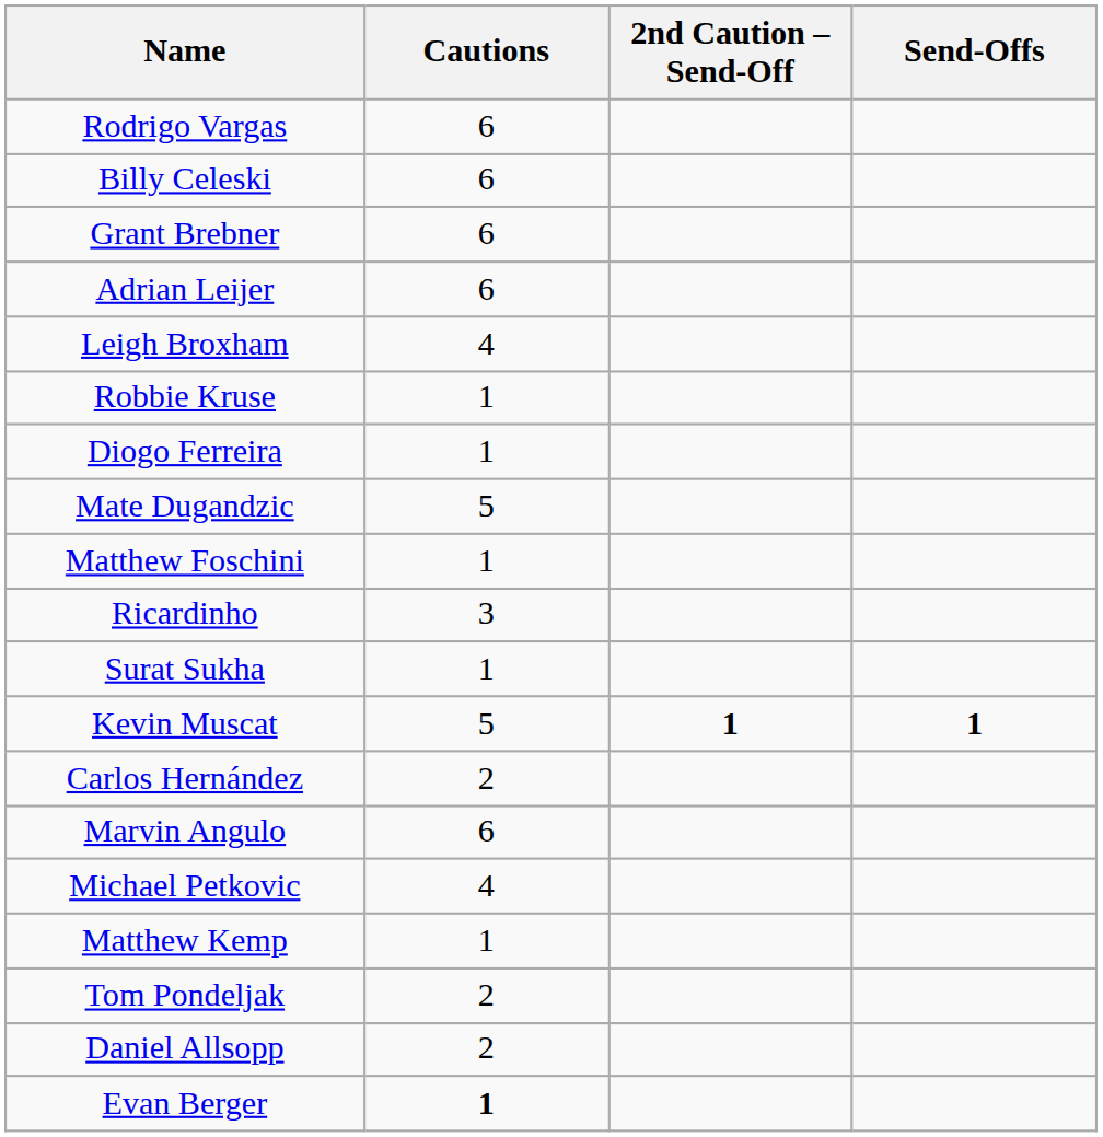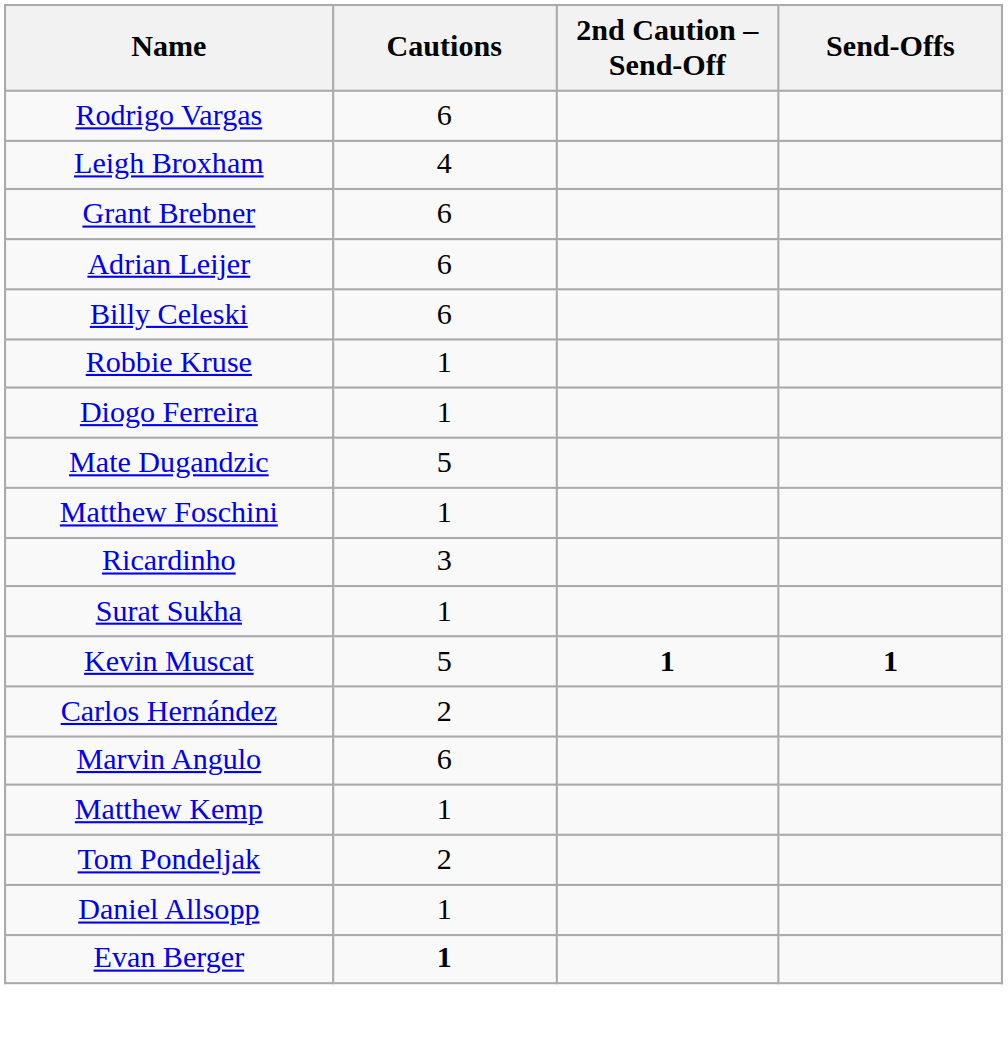 <table class="wikitable sortable" style="text-align:center; font-size:90%">
 <tr>
 <th width=150>Name</th>
 <th width=100>Cautions </th>
 <th width=100>2nd Caution – Send-Off </th>
 <th width=100>Send-Offs </th>
 </tr>
 <tr>
 <td> <a href='#'>Rodrigo Vargas</a></td>
 <td>6</td>
 <td></td>
 <td></td>
 </tr>
 <tr>
-<td> <a href='#'>Billy Celeski</a></td>
-<td>6</td>
+<td> <a href='#'>Leigh Broxham</a></td>
+<td>4</td>
 <td></td>
 <td></td>
 </tr>
 <tr>
 <td> <a href='#'>Grant Brebner</a></td>
 <td>6</td>
 <td></td>
 <td></td>
 </tr>
 <tr>
 <td> <a href='#'>Adrian Leijer</a></td>
 <td>6</td>
 <td></td>
 <td></td>
 </tr>
 <tr>
-<td> <a href='#'>Leigh Broxham</a></td>
-<td>4</td>
+<td> <a href='#'>Billy Celeski</a></td>
+<td>6</td>
 <td></td>
 <td></td>
 </tr>
 <tr>
 <td> <a href='#'>Robbie Kruse</a></td>
 <td>1</td>
 <td></td>
 <td></td>
 </tr>
 <tr>
 <td> <a href='#'>Diogo Ferreira</a></td>
 <td>1</td>
 <td></td>
 <td></td>
 </tr>
 <tr>
 <td> <a href='#'>Mate Dugandzic</a></td>
 <td>5</td>
 <td></td>
 <td></td>
 </tr>
 <tr>
 <td> <a href='#'>Matthew Foschini</a></td>
 <td>1</td>
 <td></td>
 <td></td>
 </tr>
 <tr>
 <td> <a href='#'>Ricardinho</a></td>
 <td>3</td>
 <td></td>
 <td></td>
 </tr>
 <tr>
 <td> <a href='#'>Surat Sukha</a></td>
 <td>1</td>
 <td></td>
 <td></td>
 </tr>
 <tr>
 <td> <a href='#'>Kevin Muscat</a></td>
 <td>5</td>
 <td><strong>1</strong></td>
 <td><strong>1</strong></td>
 </tr>
 <tr>
 <td> <a href='#'>Carlos Hernández</a></td>
 <td>2</td>
 <td></td>
 <td></td>
 </tr>
 <tr>
 <td> <a href='#'>Marvin Angulo</a></td>
 <td>6</td>
 <td></td>
 <td></td>
 </tr>
 <tr>
-<td> <a href='#'>Michael Petkovic</a></td>
-<td>4</td>
-<td></td>
-<td></td>
-</tr>
-<tr>
 <td> <a href='#'>Matthew Kemp</a></td>
 <td>1</td>
 <td></td>
 <td></td>
 </tr>
 <tr>
 <td> <a href='#'>Tom Pondeljak</a></td>
 <td>2</td>
 <td></td>
 <td></td>
 </tr>
 <tr>
 <td> <a href='#'>Daniel Allsopp</a></td>
-<td>2</td>
+<td>1</td>
 <td></td>
 <td></td>
 </tr>
 <tr>
 <td> <a href='#'>Evan Berger</a></td>
 <td><strong>1</strong></td>
 <td></td>
 <td></td>
 </tr>
 </table>
